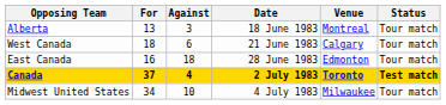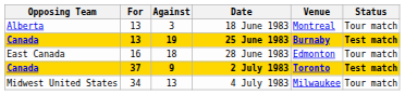 <table class=wikitable>
 <tr>
 <th>Opposing Team</th>
 <th>For</th>
 <th>Against</th>
 <th>Date</th>
 <th>Venue</th>
 <th>Status</th>
 </tr>
 <tr bgcolor=#fdfdfd>
 <td><a href='#'>Alberta</a></td>
 <td align=center width=40>13</td>
 <td align=center width=40>3</td>
 <td width=140 align=right>18 June 1983</td>
 <td><a href='#'>Montreal</a></td>
 <td>Tour match</td>
 </tr>
-<tr bgcolor=#fdfdfd>
-<td>West Canada</td>
-<td align=center width=40>18</td>
-<td align=center width=40>6</td>
-<td width=140 align=right>21 June 1983</td>
-<td><a href='#'>Calgary</a></td>
-<td>Tour match</td>
+<tr bgcolor=gold>
+<td><strong><a href='#'>Canada</a></strong></td>
+<td align=center width=40><strong>13</strong></td>
+<td align=center width=40><strong>19</strong></td>
+<td width=140 align=right><strong>25 June 1983</strong></td>
+<td><strong><a href='#'>Burnaby</a></strong></td>
+<td><strong>Test match</strong></td>
 </tr>
 <tr bgcolor=#fdfdfd>
 <td>East Canada</td>
 <td align=center width=40>16</td>
 <td align=center width=40>18</td>
 <td width=140 align=right>28 June 1983</td>
 <td><a href='#'>Edmonton</a></td>
 <td>Tour match</td>
 </tr>
 <tr bgcolor=gold>
 <td><strong><a href='#'>Canada</a></strong></td>
 <td align=center width=40><strong>37</strong></td>
-<td align=center width=40><strong>4</strong></td>
+<td align=center width=40><strong>9</strong></td>
 <td width=140 align=right><strong>2 July 1983</strong></td>
 <td><strong><a href='#'>Toronto</a></strong></td>
 <td><strong>Test match</strong></td>
 </tr>
 <tr bgcolor=#fdfdfd>
 <td>Midwest United States</td>
 <td align=center width=40>34</td>
-<td align=center width=40>10</td>
+<td align=center width=40>13</td>
 <td width=140 align=right>4 July 1983</td>
 <td><a href='#'>Milwaukee</a></td>
 <td>Tour match</td>
 </tr>
 </table>
